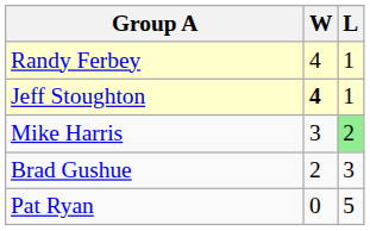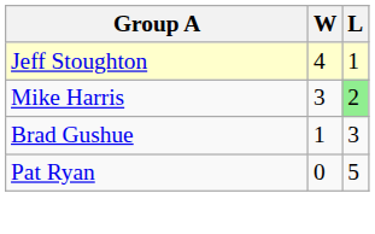 <table class="wikitable">
 <tr>
 <th width=200>Group A</th>
 <th>W</th>
 <th>L</th>
 </tr>
 <tr bgcolor=#ffffcc>
-<td> <a href='#'>Randy Ferbey</a></td>
+<td> <a href='#'>Jeff Stoughton</a></td>
 <td>4</td>
-<td>1</td>
-</tr>
-<tr bgcolor=#ffffcc>
-<td> <a href='#'>Jeff Stoughton</a></td>
-<td><strong>4</strong></td>
 <td>1</td>
 </tr>
 <tr>
 <td> <a href='#'>Mike Harris</a></td>
 <td>3</td>
 <td style="background: lightgreen;">2</td>
 </tr>
 <tr>
 <td> <a href='#'>Brad Gushue</a></td>
-<td>2</td>
+<td>1</td>
 <td>3</td>
 </tr>
 <tr>
 <td> <a href='#'>Pat Ryan</a></td>
 <td>0</td>
 <td>5</td>
 </tr>
 </table>
